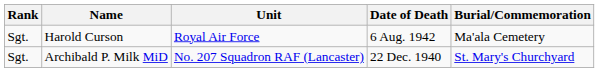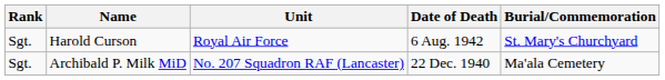 <table class="wikitable">
 <tr>
 <th>Rank</th>
 <th>Name</th>
 <th>Unit</th>
 <th>Date of Death</th>
 <th>Burial/Commemoration</th>
 </tr>
 <tr>
 <td>Sgt.</td>
 <td>Harold Curson</td>
 <td><a href='#'>Royal Air Force</a></td>
 <td>6 Aug. 1942</td>
-<td>Ma'ala Cemetery</td>
+<td><a href='#'>St. Mary's Churchyard</a></td>
 </tr>
 <tr>
 <td>Sgt.</td>
 <td>Archibald P. Milk <a href='#'>MiD</a></td>
 <td><a href='#'>No. 207 Squadron RAF (Lancaster)</a></td>
 <td>22 Dec. 1940</td>
-<td><a href='#'>St. Mary's Churchyard</a></td>
+<td>Ma'ala Cemetery</td>
 </tr>
 </table>
